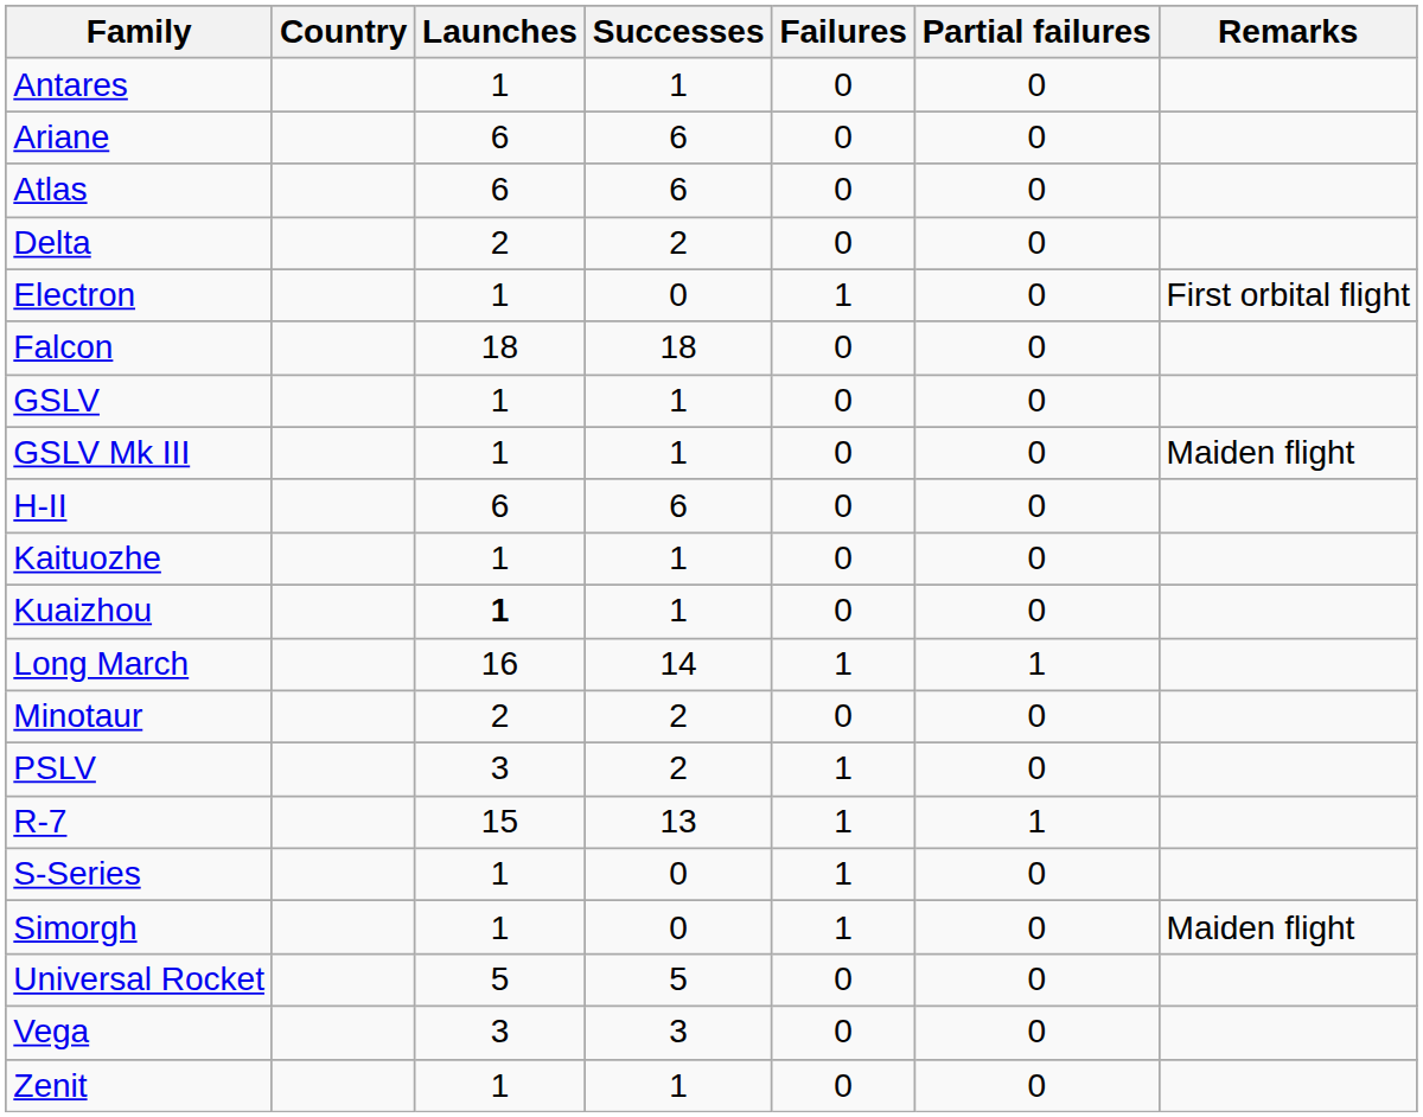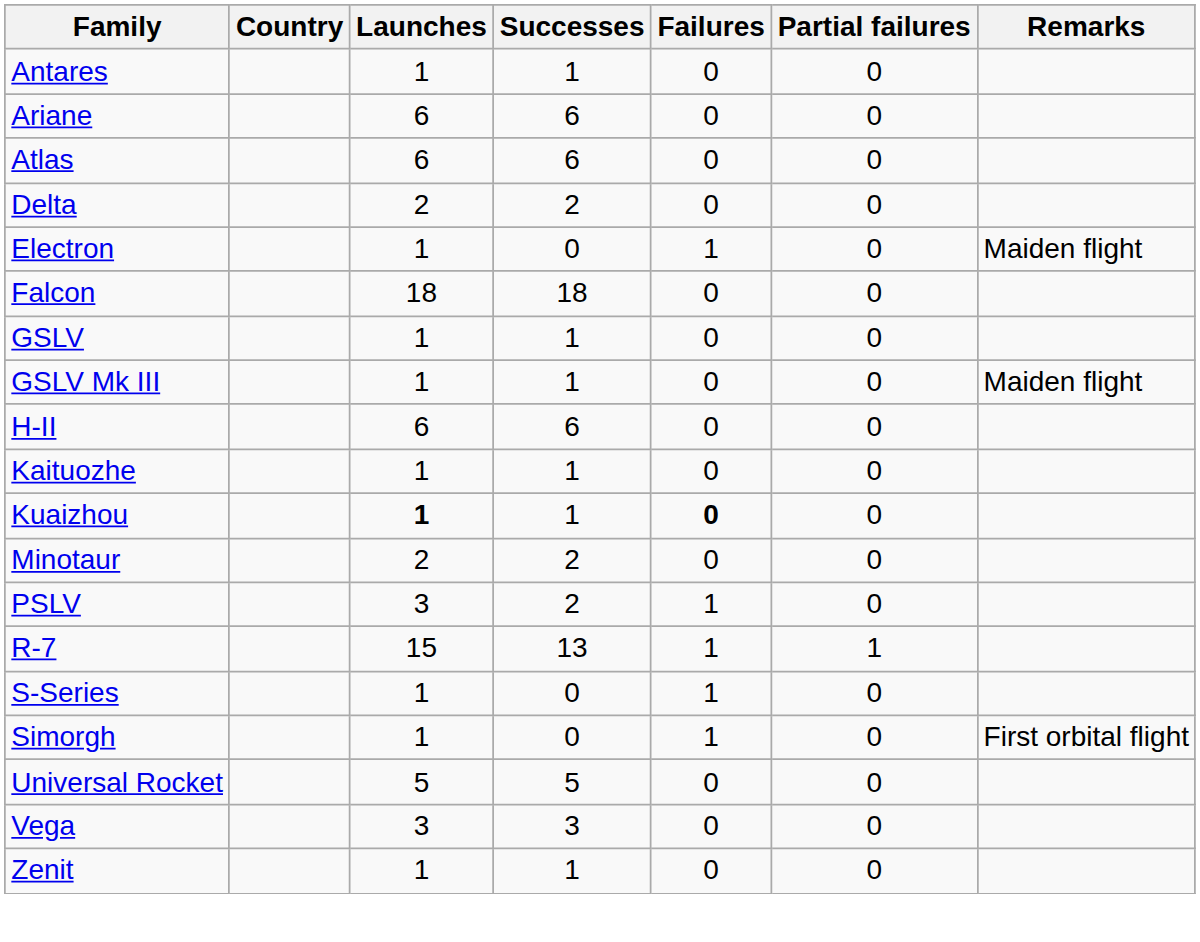 <table class="wikitable sortable collapsible collapsed" style=text-align:center>
 <tr>
 <th>Family</th>
 <th>Country</th>
 <th>Launches</th>
 <th>Successes</th>
 <th>Failures</th>
 <th>Partial failures</th>
 <th>Remarks</th>
 </tr>
 <tr>
 <td align=left><a href='#'>Antares</a></td>
 <td align=left></td>
 <td>1</td>
 <td>1</td>
 <td>0</td>
 <td>0</td>
 <td></td>
 </tr>
 <tr>
 <td align=left><a href='#'>Ariane</a></td>
 <td align=left></td>
 <td>6</td>
 <td>6</td>
 <td>0</td>
 <td>0</td>
 <td></td>
 </tr>
 <tr>
 <td align=left><a href='#'>Atlas</a></td>
 <td align=left></td>
 <td>6</td>
 <td>6</td>
 <td>0</td>
 <td>0</td>
 <td></td>
 </tr>
 <tr>
 <td align=left><a href='#'>Delta</a></td>
 <td align=left></td>
 <td>2</td>
 <td>2</td>
 <td>0</td>
 <td>0</td>
 <td></td>
 </tr>
 <tr>
 <td align=left><a href='#'>Electron</a></td>
 <td align=left></td>
 <td>1</td>
 <td>0</td>
 <td>1</td>
 <td>0</td>
-<td align=left>First orbital flight</td>
+<td align=left>Maiden flight</td>
 </tr>
 <tr>
 <td align=left><a href='#'>Falcon</a></td>
 <td align=left></td>
 <td>18</td>
 <td>18</td>
 <td>0</td>
 <td>0</td>
 <td></td>
 </tr>
 <tr>
 <td align=left><a href='#'>GSLV</a></td>
 <td align=left></td>
 <td>1</td>
 <td>1</td>
 <td>0</td>
 <td>0</td>
 <td></td>
 </tr>
 <tr>
 <td align=left><a href='#'>GSLV Mk III</a></td>
 <td align=left></td>
 <td>1</td>
 <td>1</td>
 <td>0</td>
 <td>0</td>
 <td align=left>Maiden flight</td>
 </tr>
 <tr>
 <td align=left><a href='#'>H-II</a></td>
 <td align=left></td>
 <td>6</td>
 <td>6</td>
 <td>0</td>
 <td>0</td>
 <td></td>
 </tr>
 <tr>
 <td align=left><a href='#'>Kaituozhe</a></td>
 <td align=left></td>
 <td>1</td>
 <td>1</td>
 <td>0</td>
 <td>0</td>
 <td></td>
 </tr>
 <tr>
 <td align=left><a href='#'>Kuaizhou</a></td>
 <td align=left></td>
 <td><strong>1</strong></td>
 <td>1</td>
+<td><strong>0</strong></td>
 <td>0</td>
-<td>0</td>
-<td></td>
-</tr>
-<tr>
-<td align=left><a href='#'>Long March</a></td>
-<td align=left></td>
-<td>16</td>
-<td>14</td>
-<td>1</td>
-<td>1</td>
 <td></td>
 </tr>
 <tr>
 <td align=left><a href='#'>Minotaur</a></td>
 <td align=left></td>
 <td>2</td>
 <td>2</td>
 <td>0</td>
 <td>0</td>
 <td></td>
 </tr>
 <tr>
 <td align=left><a href='#'>PSLV</a></td>
 <td align=left></td>
 <td>3</td>
 <td>2</td>
 <td>1</td>
 <td>0</td>
 <td></td>
 </tr>
 <tr>
 <td align=left><a href='#'>R-7</a></td>
 <td align=left></td>
 <td>15</td>
 <td>13</td>
 <td>1</td>
 <td>1</td>
 <td></td>
 </tr>
 <tr>
 <td align=left><a href='#'>S-Series</a></td>
 <td align=left></td>
 <td>1</td>
 <td>0</td>
 <td>1</td>
 <td>0</td>
 <td></td>
 </tr>
 <tr>
 <td align=left><a href='#'>Simorgh</a></td>
 <td align=left></td>
 <td>1</td>
 <td>0</td>
 <td>1</td>
 <td>0</td>
-<td align=left>Maiden flight</td>
+<td align=left>First orbital flight</td>
 </tr>
 <tr>
 <td align=left><a href='#'>Universal Rocket</a></td>
 <td align=left></td>
 <td>5</td>
 <td>5</td>
 <td>0</td>
 <td>0</td>
 <td></td>
 </tr>
 <tr>
 <td align=left><a href='#'>Vega</a></td>
 <td align=left></td>
 <td>3</td>
 <td>3</td>
 <td>0</td>
 <td>0</td>
 <td></td>
 </tr>
 <tr>
 <td align=left><a href='#'>Zenit</a></td>
 <td align=left></td>
 <td>1</td>
 <td>1</td>
 <td>0</td>
 <td>0</td>
 <td></td>
 </tr>
 </table>
